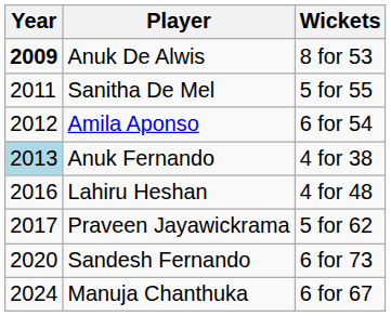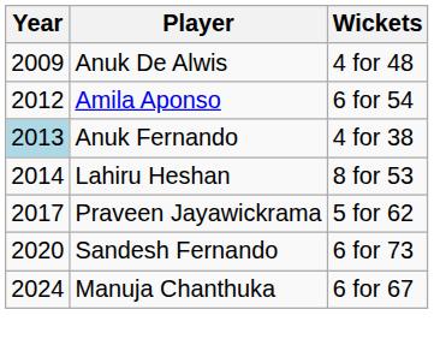 <table class="wikitable collapsible">
 <tr>
 <th>Year</th>
 <th>Player</th>
 <th>Wickets</th>
 </tr>
 <tr>
-<td><strong>2009</strong></td>
+<td>2009</td>
 <td>Anuk De Alwis</td>
-<td>8 for 53</td>
-</tr>
-<tr>
-<td>2011</td>
-<td>Sanitha De Mel</td>
-<td>5 for 55</td>
+<td>4 for 48</td>
 </tr>
 <tr>
 <td>2012</td>
 <td><a href='#'>Amila Aponso</a></td>
 <td>6 for 54</td>
 </tr>
 <tr>
 <td style="background: lightblue;">2013</td>
 <td>Anuk Fernando</td>
 <td>4 for 38</td>
 </tr>
 <tr>
-<td>2016</td>
+<td>2014</td>
 <td>Lahiru Heshan</td>
-<td>4 for 48</td>
+<td>8 for 53</td>
 </tr>
 <tr>
 <td>2017</td>
 <td>Praveen Jayawickrama</td>
 <td>5 for 62</td>
 </tr>
 <tr>
 <td>2020</td>
 <td>Sandesh Fernando</td>
 <td>6 for 73</td>
 </tr>
 <tr>
 <td>2024</td>
 <td>Manuja Chanthuka</td>
 <td>6 for 67</td>
 </tr>
 </table>
